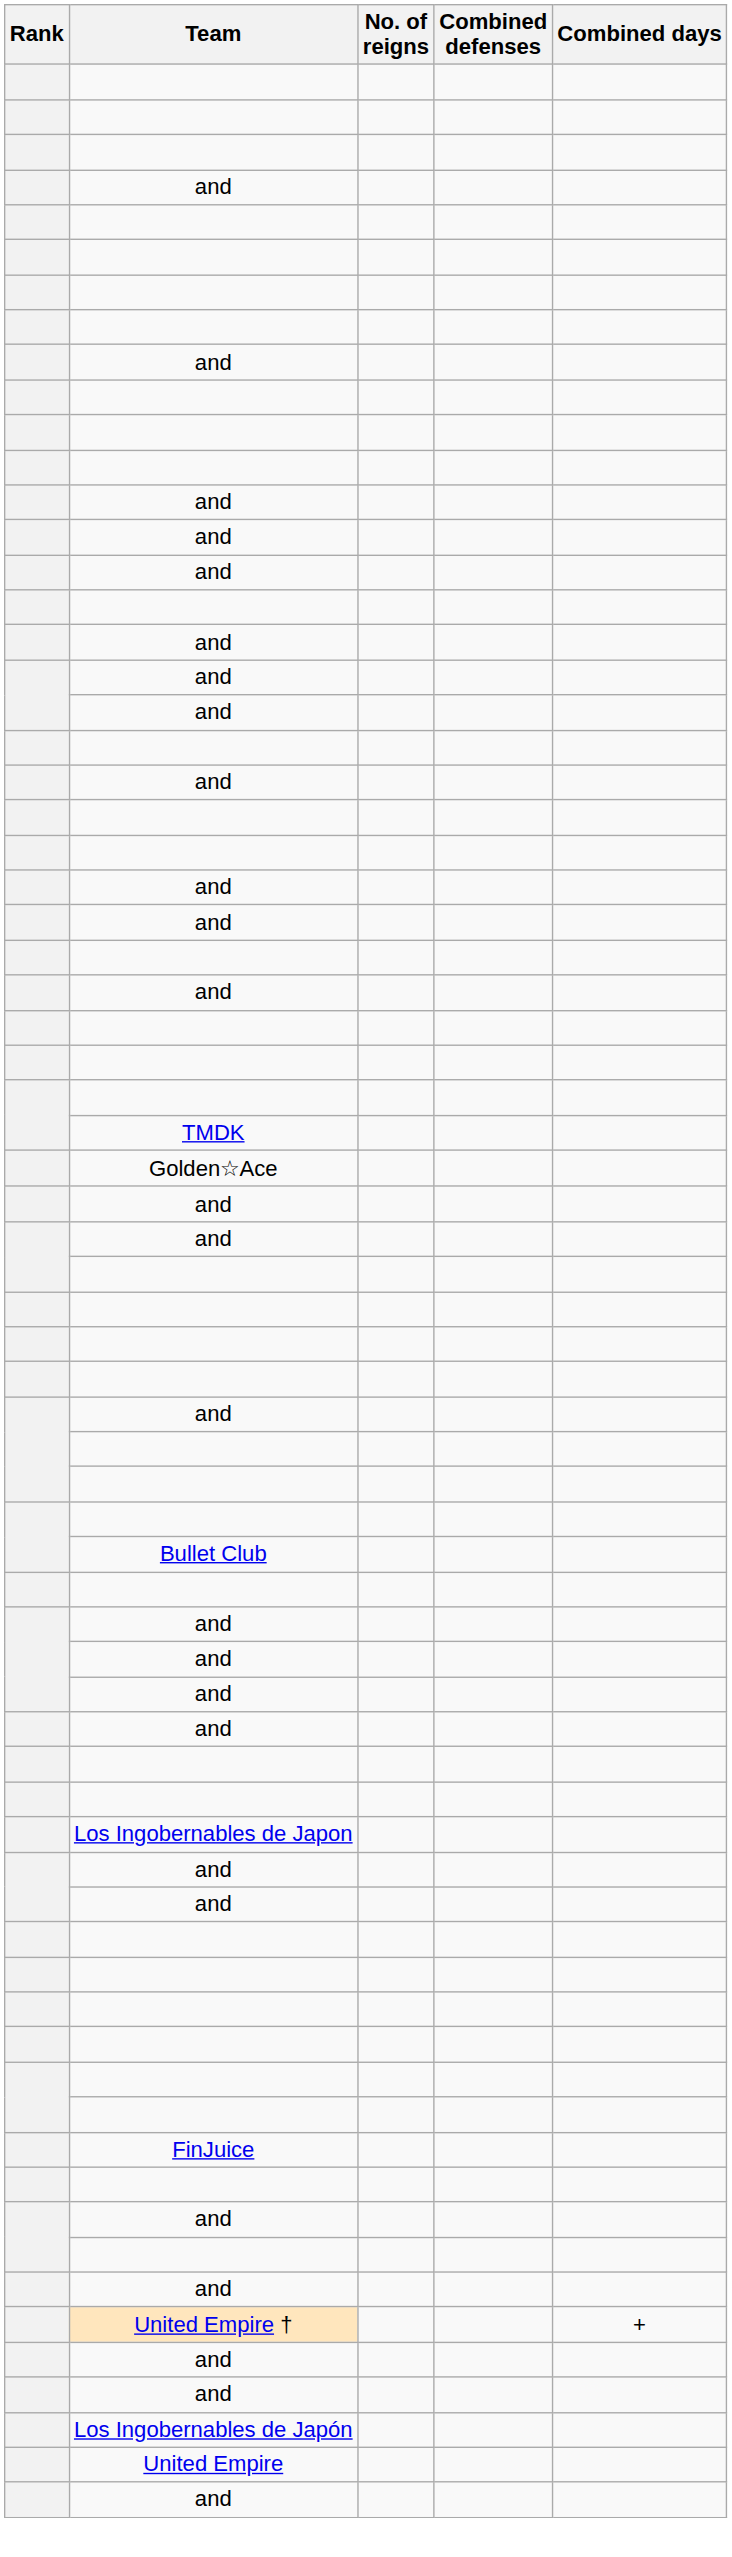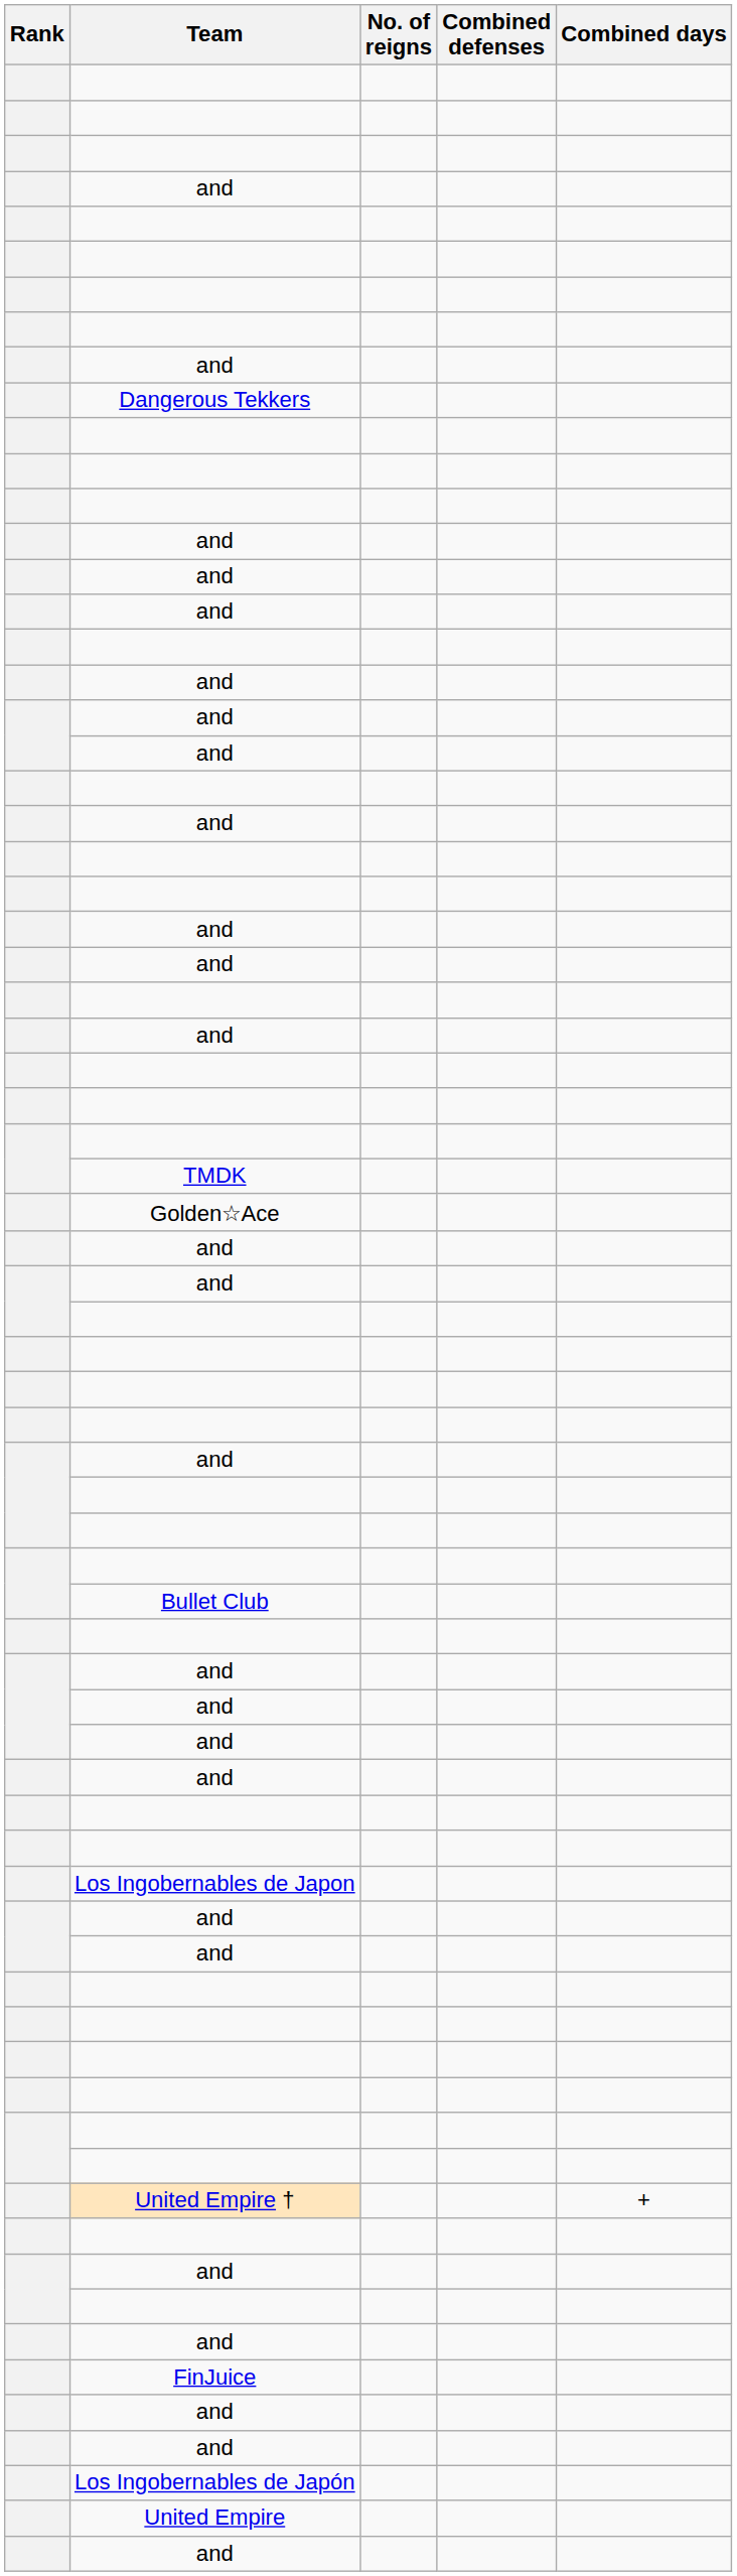 <table class="wikitable sortable" style="text-align:center;">
 <tr>
 <th>Rank</th>
 <th>Team</th>
 <th>No. of<br>reigns</th>
 <th>Combined<br>defenses</th>
 <th>Combined days</th>
 </tr>
 <tr>
 <th></th>
 <td><br></td>
 <td></td>
 <td></td>
 <td></td>
 </tr>
 <tr>
 <th></th>
 <td><br></td>
 <td></td>
 <td></td>
 <td></td>
 </tr>
 <tr>
 <th></th>
 <td><br></td>
 <td></td>
 <td></td>
 <td></td>
 </tr>
 <tr>
 <th></th>
 <td> and </td>
 <td></td>
 <td></td>
 <td></td>
 </tr>
 <tr>
 <th></th>
 <td><br></td>
 <td></td>
 <td></td>
 <td></td>
 </tr>
 <tr>
 <th></th>
 <td><br></td>
 <td></td>
 <td></td>
 <td></td>
 </tr>
 <tr>
 <th></th>
 <td><br></td>
 <td></td>
 <td></td>
 <td></td>
 </tr>
 <tr>
 <th></th>
 <td><br></td>
 <td></td>
 <td></td>
 <td></td>
 </tr>
 <tr>
 <th></th>
 <td> and </td>
+<td></td>
+<td></td>
+<td></td>
+</tr>
+<tr>
+<th></th>
+<td><a href='#'>Dangerous Tekkers</a> <br></td>
 <td></td>
 <td></td>
 <td></td>
 </tr>
 <tr>
 <th></th>
 <td><br></td>
 <td></td>
 <td></td>
 <td></td>
 </tr>
 <tr>
 <th></th>
 <td><br></td>
 <td></td>
 <td></td>
 <td></td>
 </tr>
 <tr>
 <th></th>
 <td><br></td>
 <td></td>
 <td></td>
 <td></td>
 </tr>
 <tr>
 <th></th>
 <td> and </td>
 <td></td>
 <td></td>
 <td></td>
 </tr>
 <tr>
 <th></th>
 <td> and </td>
 <td></td>
 <td></td>
 <td></td>
 </tr>
 <tr>
 <th></th>
 <td> and </td>
 <td></td>
 <td></td>
 <td></td>
 </tr>
 <tr>
 <th></th>
 <td><br></td>
 <td></td>
 <td></td>
 <td></td>
 </tr>
 <tr>
 <th></th>
 <td> and </td>
 <td></td>
 <td></td>
 <td></td>
 </tr>
 <tr>
 <th rowspan=2></th>
 <td> and </td>
 <td></td>
 <td></td>
 <td></td>
 </tr>
 <tr>
 <td> and </td>
 <td></td>
 <td></td>
 <td></td>
 </tr>
 <tr>
 <th></th>
 <td><br></td>
 <td></td>
 <td></td>
 <td></td>
 </tr>
 <tr>
 <th></th>
 <td> and </td>
 <td></td>
 <td></td>
 <td></td>
 </tr>
 <tr>
 <th></th>
 <td> <br></td>
 <td></td>
 <td></td>
 <td></td>
 </tr>
 <tr>
 <th></th>
 <td><br></td>
 <td></td>
 <td></td>
 <td></td>
 </tr>
 <tr>
 <th></th>
 <td> and </td>
 <td></td>
 <td></td>
 <td></td>
 </tr>
 <tr>
 <th></th>
 <td> and </td>
 <td></td>
 <td></td>
 <td></td>
 </tr>
 <tr>
 <th></th>
 <td><br></td>
 <td></td>
 <td></td>
 <td></td>
 </tr>
 <tr>
 <th></th>
 <td> and </td>
 <td></td>
 <td></td>
 <td></td>
 </tr>
 <tr>
 <th></th>
 <td><br></td>
 <td></td>
 <td></td>
 <td></td>
 </tr>
 <tr>
 <th></th>
 <td><br></td>
 <td></td>
 <td></td>
 <td></td>
 </tr>
 <tr>
 <th rowspan=2></th>
 <td><br></td>
 <td></td>
 <td></td>
 <td></td>
 </tr>
 <tr>
 <td><a href='#'>TMDK</a><br></td>
 <td></td>
 <td></td>
 <td></td>
 </tr>
 <tr>
 <th></th>
 <td>Golden☆Ace <br></td>
 <td></td>
 <td></td>
 <td></td>
 </tr>
 <tr>
 <th></th>
 <td> and </td>
 <td></td>
 <td></td>
 <td></td>
 </tr>
 <tr>
 <th rowspan=2></th>
 <td> and </td>
 <td></td>
 <td></td>
 <td></td>
 </tr>
 <tr>
 <td><br></td>
 <td></td>
 <td></td>
 <td></td>
 </tr>
 <tr>
 <th></th>
 <td><br></td>
 <td></td>
 <td></td>
 <td></td>
 </tr>
 <tr>
 <th></th>
 <td><br></td>
 <td></td>
 <td></td>
 <td></td>
 </tr>
 <tr>
 <th></th>
 <td><br></td>
 <td></td>
 <td></td>
 <td></td>
 </tr>
 <tr>
 <th rowspan=3></th>
 <td> and </td>
 <td></td>
 <td></td>
 <td></td>
 </tr>
 <tr>
 <td><br></td>
 <td></td>
 <td></td>
 <td></td>
 </tr>
 <tr>
 <td><br></td>
 <td></td>
 <td></td>
 <td></td>
 </tr>
 <tr>
 <th rowspan=2></th>
 <td><br></td>
 <td></td>
 <td></td>
 <td></td>
 </tr>
 <tr>
 <td><a href='#'>Bullet Club</a><br></td>
 <td></td>
 <td></td>
 <td></td>
 </tr>
 <tr>
 <th></th>
 <td><br></td>
 <td></td>
 <td></td>
 <td></td>
 </tr>
 <tr>
 <th rowspan=3></th>
 <td> and </td>
 <td></td>
 <td></td>
 <td></td>
 </tr>
 <tr>
 <td> and </td>
 <td></td>
 <td></td>
 <td></td>
 </tr>
 <tr>
 <td> and </td>
 <td></td>
 <td></td>
 <td></td>
 </tr>
 <tr>
 <th></th>
 <td> and </td>
 <td></td>
 <td></td>
 <td></td>
 </tr>
 <tr>
 <th></th>
 <td><br></td>
 <td></td>
 <td></td>
 <td></td>
 </tr>
 <tr>
 <th></th>
 <td><br></td>
 <td></td>
 <td></td>
 <td></td>
 </tr>
 <tr>
 <th></th>
 <td><a href='#'>Los Ingobernables de Japon</a><br></td>
 <td></td>
 <td></td>
 <td></td>
 </tr>
 <tr>
 <th rowspan=2></th>
 <td> and </td>
 <td></td>
 <td></td>
 <td></td>
 </tr>
 <tr>
 <td> and </td>
 <td></td>
 <td></td>
 <td></td>
 </tr>
 <tr>
 <th></th>
 <td><br></td>
 <td></td>
 <td></td>
 <td></td>
 </tr>
 <tr>
 <th></th>
 <td><br></td>
 <td></td>
 <td></td>
 <td></td>
 </tr>
 <tr>
 <th></th>
 <td><br></td>
 <td></td>
 <td></td>
 <td></td>
 </tr>
 <tr>
 <th></th>
 <td><br></td>
 <td></td>
 <td></td>
 <td></td>
 </tr>
 <tr>
 <th rowspan=2></th>
 <td><br></td>
 <td></td>
 <td></td>
 <td></td>
 </tr>
 <tr>
 <td><br></td>
 <td></td>
 <td></td>
 <td></td>
 </tr>
 <tr>
 <th></th>
-<td><a href='#'>FinJuice</a><br></td>
+<td style="background:#ffe6bd;"><a href='#'>United Empire</a> †<br></td>
 <td></td>
 <td></td>
-<td></td>
+<td>+</td>
 </tr>
 <tr>
 <th></th>
 <td><br></td>
 <td></td>
 <td></td>
 <td></td>
 </tr>
 <tr>
 <th rowspan=2></th>
 <td> and </td>
 <td></td>
 <td></td>
 <td></td>
 </tr>
 <tr>
 <td><br></td>
 <td></td>
 <td></td>
 <td></td>
 </tr>
 <tr>
 <th></th>
 <td> and </td>
 <td></td>
 <td></td>
 <td></td>
 </tr>
 <tr>
 <th></th>
-<td style="background:#ffe6bd;"><a href='#'>United Empire</a> †<br></td>
+<td><a href='#'>FinJuice</a><br></td>
 <td></td>
 <td></td>
-<td>+</td>
+<td></td>
 </tr>
 <tr>
 <th></th>
 <td> and </td>
 <td></td>
 <td></td>
 <td></td>
 </tr>
 <tr>
 <th></th>
 <td> and </td>
 <td></td>
 <td></td>
 <td></td>
 </tr>
 <tr>
 <th></th>
 <td><a href='#'>Los Ingobernables de Japón</a><br></td>
 <td></td>
 <td></td>
 <td></td>
 </tr>
 <tr>
 <th></th>
 <td><a href='#'>United Empire</a><br></td>
 <td></td>
 <td></td>
 <td></td>
 </tr>
 <tr>
 <th></th>
 <td> and </td>
 <td></td>
 <td></td>
 <td></td>
 </tr>
 </table>
